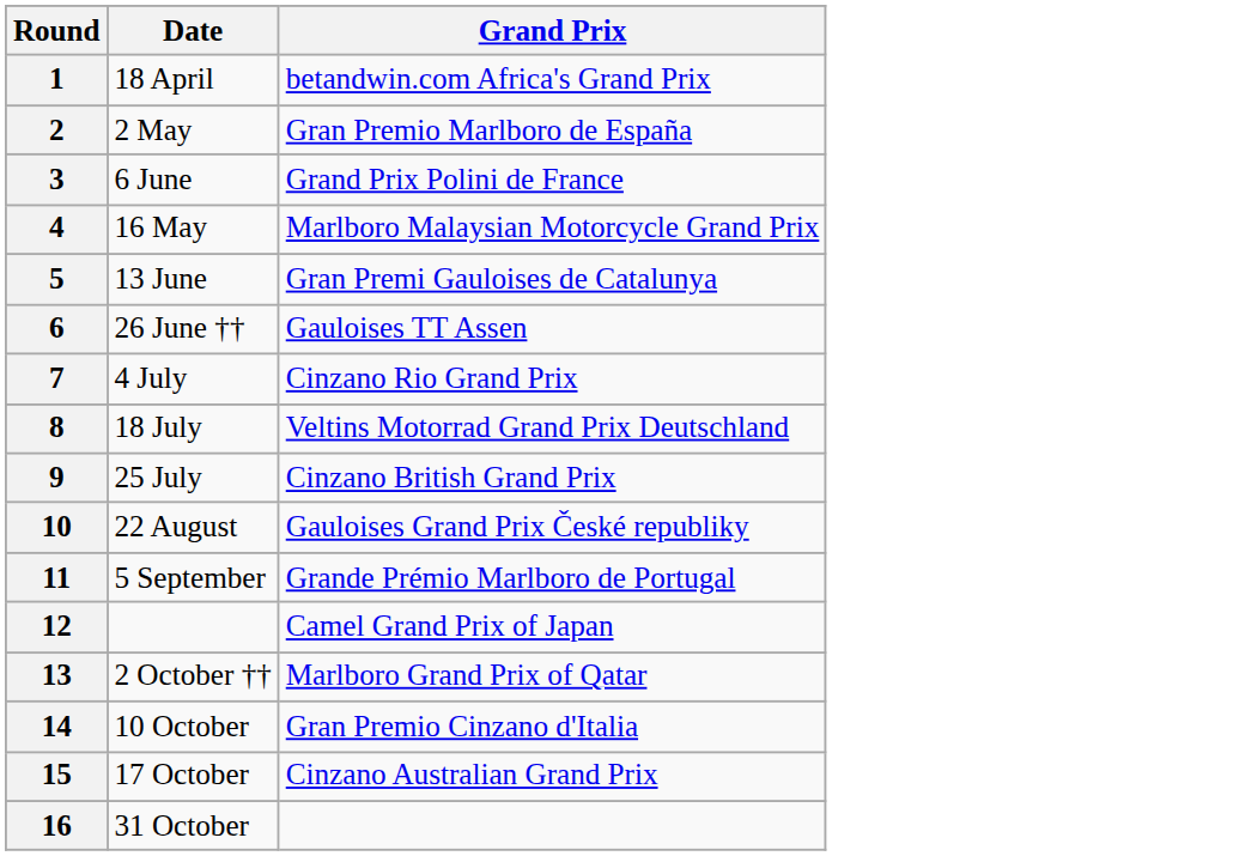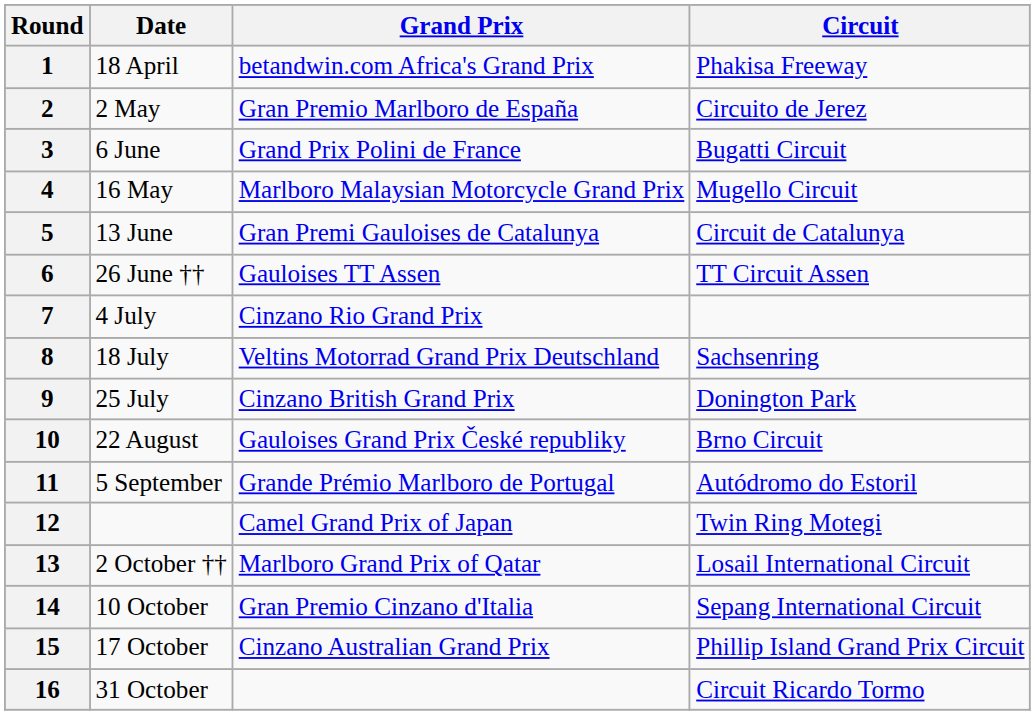 <table class="wikitable" style="font-size: 85%;">
 <tr>
 <th>Round</th>
 <th>Date</th>
 <th><a href='#'>Grand Prix</a></th>
+<th><a href='#'>Circuit</a></th>
 </tr>
 <tr>
 <th>1</th>
 <td>18 April</td>
 <td> <a href='#'>betandwin.com Africa's Grand Prix</a></td>
+<td><a href='#'>Phakisa Freeway</a></td>
 </tr>
 <tr>
 <th>2</th>
 <td>2 May</td>
 <td> <a href='#'>Gran Premio Marlboro de España</a></td>
+<td><a href='#'>Circuito de Jerez</a></td>
 </tr>
 <tr>
 <th>3</th>
 <td>6 June</td>
 <td> <a href='#'>Grand Prix Polini de France</a></td>
+<td><a href='#'>Bugatti Circuit</a></td>
 </tr>
 <tr>
 <th>4</th>
 <td>16 May</td>
 <td> <a href='#'>Marlboro Malaysian Motorcycle Grand Prix</a></td>
+<td><a href='#'>Mugello Circuit</a></td>
 </tr>
 <tr>
 <th>5</th>
 <td>13 June</td>
 <td> <a href='#'>Gran Premi Gauloises de Catalunya</a></td>
+<td><a href='#'>Circuit de Catalunya</a></td>
 </tr>
 <tr>
 <th>6</th>
 <td>26 June ††</td>
 <td> <a href='#'>Gauloises TT Assen</a></td>
+<td><a href='#'>TT Circuit Assen</a></td>
 </tr>
 <tr>
 <th>7</th>
 <td>4 July</td>
 <td> <a href='#'>Cinzano Rio Grand Prix</a></td>
+<td></td>
 </tr>
 <tr>
 <th>8</th>
 <td>18 July</td>
 <td> <a href='#'>Veltins Motorrad Grand Prix Deutschland</a></td>
+<td><a href='#'>Sachsenring</a></td>
 </tr>
 <tr>
 <th>9</th>
 <td>25 July</td>
 <td> <a href='#'>Cinzano British Grand Prix</a></td>
+<td><a href='#'>Donington Park</a></td>
 </tr>
 <tr>
 <th>10</th>
 <td>22 August</td>
 <td> <a href='#'>Gauloises Grand Prix České republiky</a></td>
+<td><a href='#'>Brno Circuit</a></td>
 </tr>
 <tr>
 <th>11</th>
 <td>5 September</td>
 <td> <a href='#'>Grande Prémio Marlboro de Portugal</a></td>
+<td><a href='#'>Autódromo do Estoril</a></td>
 </tr>
 <tr>
 <th>12</th>
 <td></td>
 <td> <a href='#'>Camel Grand Prix of Japan</a></td>
+<td><a href='#'>Twin Ring Motegi</a></td>
 </tr>
 <tr>
 <th>13</th>
 <td>2 October ††</td>
 <td> <a href='#'>Marlboro Grand Prix of Qatar</a></td>
+<td><a href='#'>Losail International Circuit</a></td>
 </tr>
 <tr>
 <th>14</th>
 <td>10 October</td>
 <td> <a href='#'>Gran Premio Cinzano d'Italia</a></td>
+<td><a href='#'>Sepang International Circuit</a></td>
 </tr>
 <tr>
 <th>15</th>
 <td>17 October</td>
 <td> <a href='#'>Cinzano Australian Grand Prix</a></td>
+<td><a href='#'>Phillip Island Grand Prix Circuit</a></td>
 </tr>
 <tr>
 <th>16</th>
 <td>31 October</td>
 <td></td>
+<td><a href='#'>Circuit Ricardo Tormo</a></td>
 </tr>
 </table>
